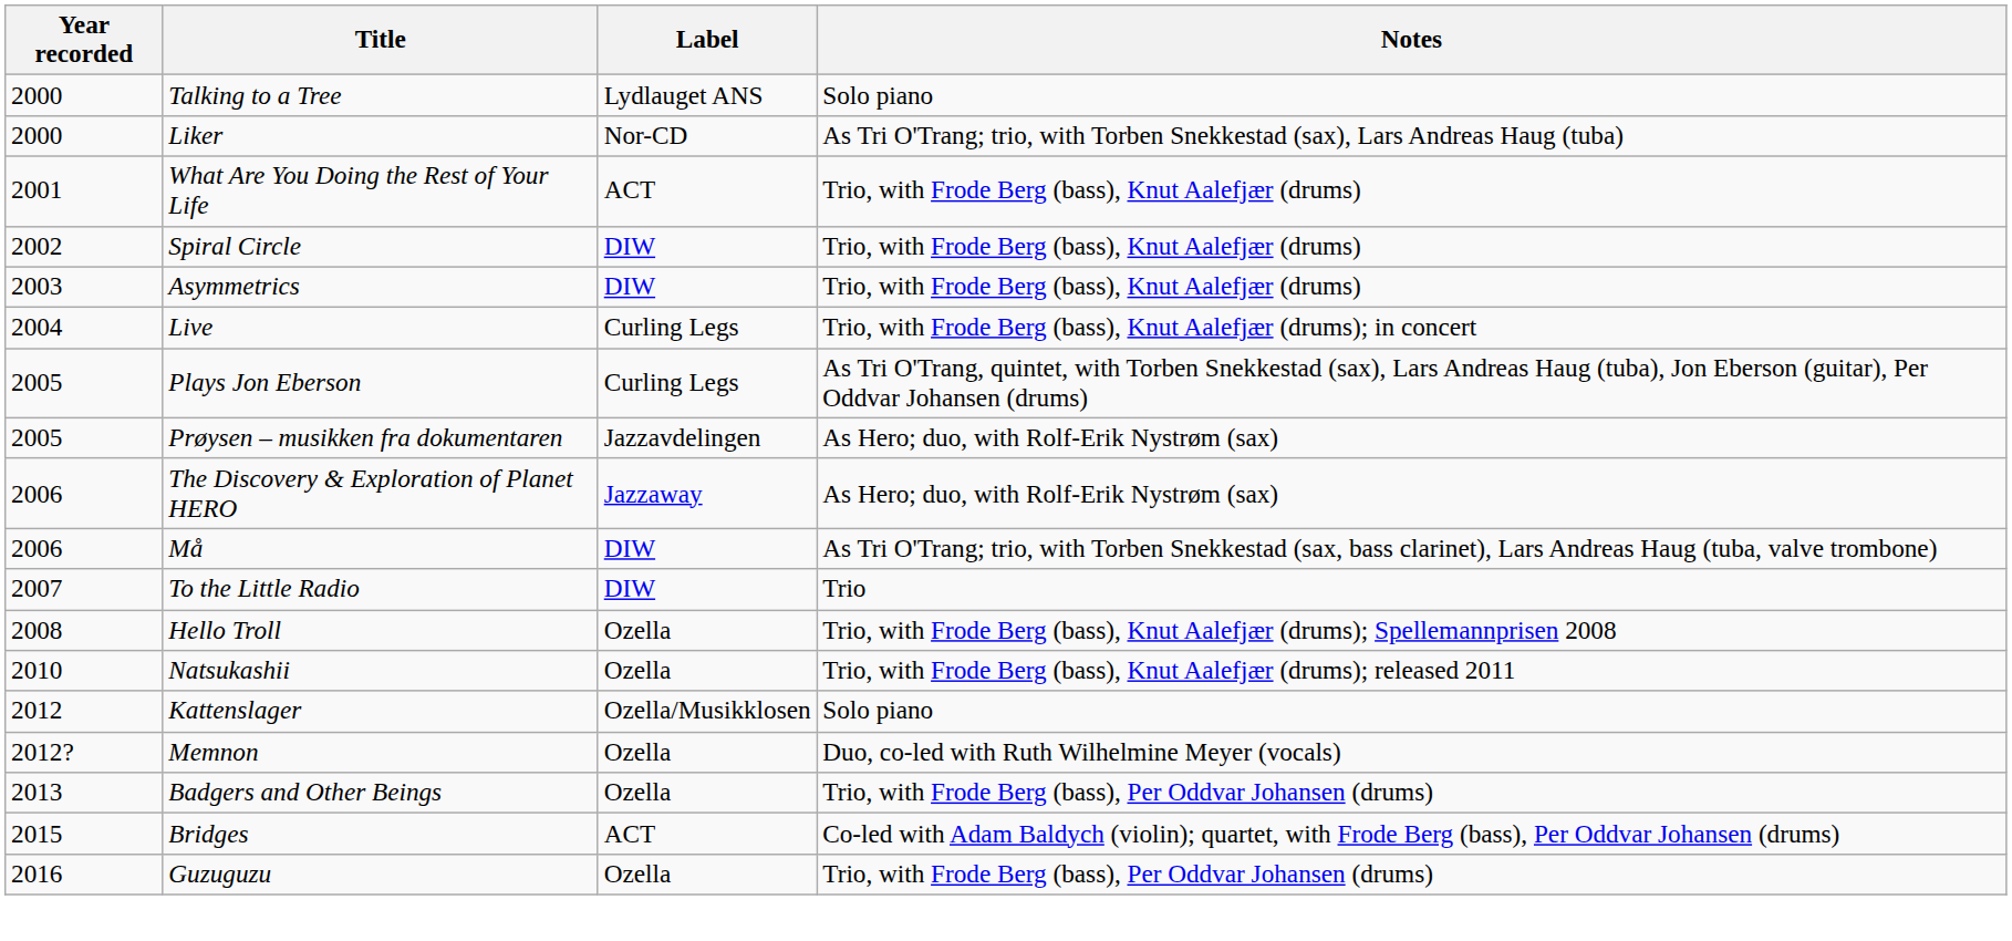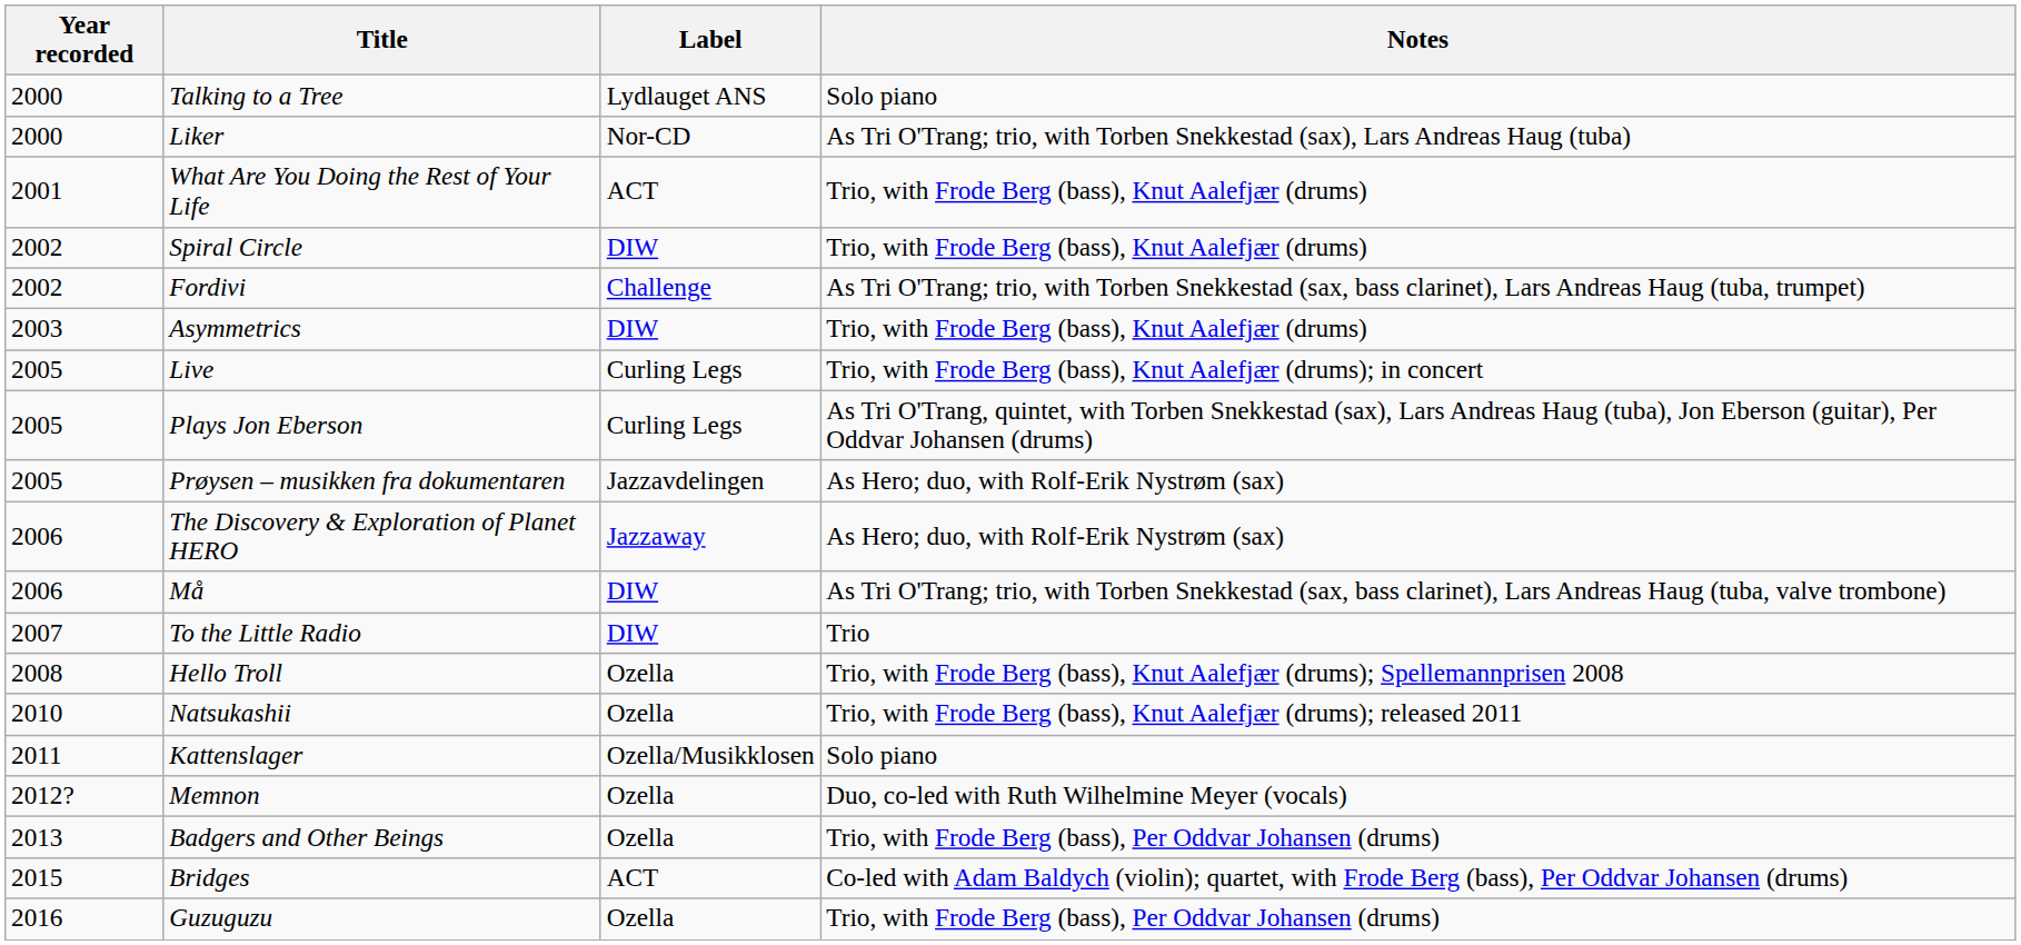 <table class="wikitable sortable">
 <tr>
 <th>Year recorded</th>
 <th>Title</th>
 <th>Label</th>
 <th>Notes</th>
 </tr>
 <tr>
 <td>2000</td>
 <td><em>Talking to a Tree</em></td>
 <td>Lydlauget ANS</td>
 <td>Solo piano</td>
 </tr>
 <tr>
 <td>2000</td>
 <td><em>Liker</em></td>
 <td>Nor-CD</td>
 <td>As Tri O'Trang; trio, with Torben Snekkestad (sax), Lars Andreas Haug (tuba)</td>
 </tr>
 <tr>
 <td>2001</td>
 <td><em>What Are You Doing the Rest of Your Life</em></td>
 <td>ACT</td>
 <td>Trio, with <a href='#'>Frode Berg</a> (bass), <a href='#'>Knut Aalefjær</a> (drums)</td>
 </tr>
 <tr>
 <td>2002</td>
 <td><em>Spiral Circle</em></td>
 <td><a href='#'>DIW</a></td>
 <td>Trio, with <a href='#'>Frode Berg</a> (bass), <a href='#'>Knut Aalefjær</a> (drums)</td>
 </tr>
 <tr>
+<td>2002</td>
+<td><em>Fordivi</em></td>
+<td><a href='#'>Challenge</a></td>
+<td>As Tri O'Trang; trio, with Torben Snekkestad (sax, bass clarinet), Lars Andreas Haug (tuba, trumpet)</td>
+</tr>
+<tr>
 <td>2003</td>
 <td><em>Asymmetrics</em></td>
 <td><a href='#'>DIW</a></td>
 <td>Trio, with <a href='#'>Frode Berg</a> (bass), <a href='#'>Knut Aalefjær</a> (drums)</td>
 </tr>
 <tr>
-<td>2004</td>
+<td>2005</td>
 <td><em>Live</em></td>
 <td>Curling Legs</td>
 <td>Trio, with <a href='#'>Frode Berg</a> (bass), <a href='#'>Knut Aalefjær</a> (drums); in concert</td>
 </tr>
 <tr>
 <td>2005</td>
 <td><em>Plays Jon Eberson</em></td>
 <td>Curling Legs</td>
 <td>As Tri O'Trang, quintet, with Torben Snekkestad (sax), Lars Andreas Haug (tuba), Jon Eberson (guitar), Per Oddvar Johansen (drums)</td>
 </tr>
 <tr>
 <td>2005</td>
 <td><em>Prøysen – musikken fra dokumentaren</em></td>
 <td>Jazzavdelingen</td>
 <td>As Hero; duo, with Rolf-Erik Nystrøm (sax)</td>
 </tr>
 <tr>
 <td>2006</td>
 <td><em>The Discovery & Exploration of Planet HERO</em></td>
 <td><a href='#'>Jazzaway</a></td>
 <td>As Hero; duo, with Rolf-Erik Nystrøm (sax)</td>
 </tr>
 <tr>
 <td>2006</td>
 <td><em>Må</em></td>
 <td><a href='#'>DIW</a></td>
 <td>As Tri O'Trang; trio, with Torben Snekkestad (sax, bass clarinet), Lars Andreas Haug (tuba, valve trombone)</td>
 </tr>
 <tr>
 <td>2007</td>
 <td><em>To the Little Radio</em></td>
 <td><a href='#'>DIW</a></td>
 <td>Trio</td>
 </tr>
 <tr>
 <td>2008</td>
 <td><em>Hello Troll</em></td>
 <td>Ozella</td>
 <td>Trio, with <a href='#'>Frode Berg</a> (bass), <a href='#'>Knut Aalefjær</a> (drums); <a href='#'>Spellemannprisen</a> 2008</td>
 </tr>
 <tr>
 <td>2010</td>
 <td><em>Natsukashii</em></td>
 <td>Ozella</td>
 <td>Trio, with <a href='#'>Frode Berg</a> (bass), <a href='#'>Knut Aalefjær</a> (drums); released 2011</td>
 </tr>
 <tr>
-<td>2012</td>
+<td>2011</td>
 <td><em>Kattenslager</em></td>
 <td>Ozella/Musikklosen</td>
 <td>Solo piano</td>
 </tr>
 <tr>
 <td>2012?</td>
 <td><em>Memnon</em></td>
 <td>Ozella</td>
 <td>Duo, co-led with Ruth Wilhelmine Meyer (vocals)</td>
 </tr>
 <tr>
 <td>2013</td>
 <td><em>Badgers and Other Beings</em></td>
 <td>Ozella</td>
 <td>Trio, with <a href='#'>Frode Berg</a> (bass), <a href='#'>Per Oddvar Johansen</a> (drums)</td>
 </tr>
 <tr>
 <td>2015</td>
 <td><em>Bridges</em></td>
 <td>ACT</td>
 <td>Co-led with <a href='#'>Adam Baldych</a> (violin); quartet, with <a href='#'>Frode Berg</a> (bass), <a href='#'>Per Oddvar Johansen</a> (drums)</td>
 </tr>
 <tr>
 <td>2016</td>
 <td><em>Guzuguzu</em></td>
 <td>Ozella</td>
 <td>Trio, with <a href='#'>Frode Berg</a> (bass), <a href='#'>Per Oddvar Johansen</a> (drums)</td>
 </tr>
 </table>
